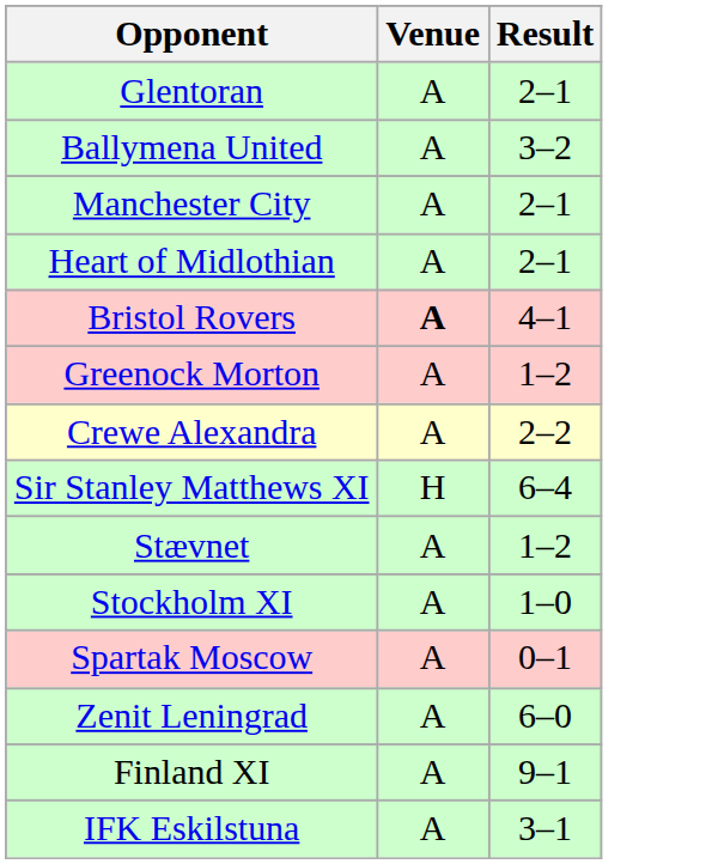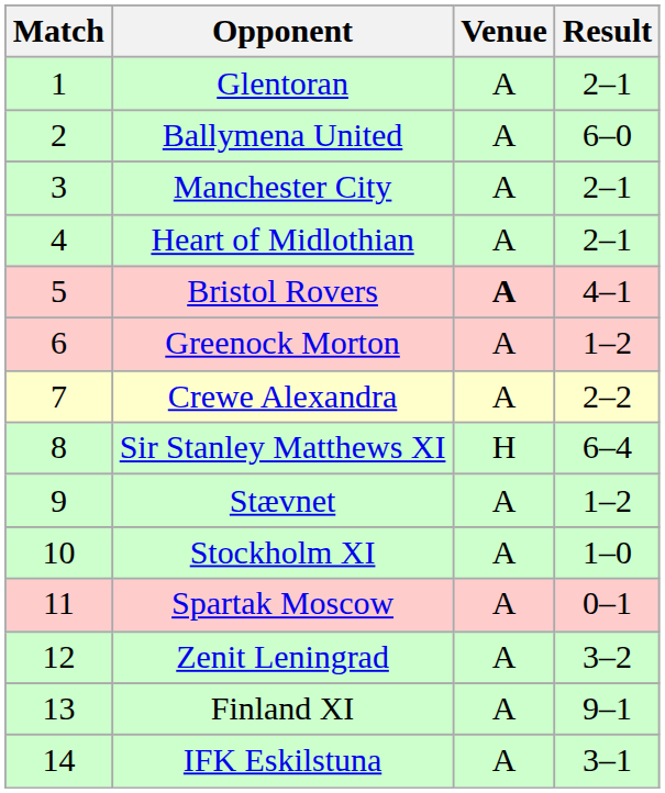 <table class="wikitable" style="font-size:100%; text-align:center">
 <tr>
+<th>Match</th>
 <th>Opponent</th>
 <th>Venue</th>
 <th>Result</th>
 </tr>
 <tr style="background: #CCFFCC;">
+<td align="center">1</td>
 <td><a href='#'>Glentoran</a></td>
 <td>A</td>
 <td>2–1</td>
 </tr>
 <tr style="background: #CCFFCC;">
+<td align="center">2</td>
 <td><a href='#'>Ballymena United</a></td>
 <td>A</td>
-<td>3–2</td>
+<td>6–0</td>
 </tr>
 <tr style="background: #CCFFCC;">
+<td align="center">3</td>
 <td><a href='#'>Manchester City</a></td>
 <td>A</td>
 <td>2–1</td>
 </tr>
 <tr style="background: #CCFFCC;">
+<td align="center">4</td>
 <td><a href='#'>Heart of Midlothian</a></td>
 <td>A</td>
 <td>2–1</td>
 </tr>
 <tr style="background: #FFCCCC;">
+<td align="center">5</td>
 <td><a href='#'>Bristol Rovers</a></td>
 <td><strong>A</strong></td>
 <td>4–1</td>
 </tr>
 <tr style="background: #FFCCCC;">
+<td align="center">6</td>
 <td><a href='#'>Greenock Morton</a></td>
 <td>A</td>
 <td>1–2</td>
 </tr>
 <tr style="background: #FFFFCC;">
+<td align="center">7</td>
 <td><a href='#'>Crewe Alexandra</a></td>
 <td>A</td>
 <td>2–2</td>
 </tr>
 <tr style="background: #CCFFCC;">
+<td align="center">8</td>
 <td><a href='#'>Sir Stanley Matthews XI</a></td>
 <td>H</td>
 <td>6–4</td>
 </tr>
 <tr style="background: #CCFFCC;">
+<td align="center">9</td>
 <td><a href='#'>Stævnet</a></td>
 <td>A</td>
 <td>1–2</td>
 </tr>
 <tr style="background: #CCFFCC;">
+<td align="center">10</td>
 <td><a href='#'>Stockholm XI</a></td>
 <td>A</td>
 <td>1–0</td>
 </tr>
 <tr style="background: #FFCCCC;">
+<td align="center">11</td>
 <td><a href='#'>Spartak Moscow</a></td>
 <td>A</td>
 <td>0–1</td>
 </tr>
 <tr style="background: #CCFFCC;">
+<td align="center">12</td>
 <td><a href='#'>Zenit Leningrad</a></td>
 <td>A</td>
-<td>6–0</td>
+<td>3–2</td>
 </tr>
 <tr style="background: #CCFFCC;">
+<td align="center">13</td>
 <td>Finland XI</td>
 <td>A</td>
 <td>9–1</td>
 </tr>
 <tr style="background: #CCFFCC;">
+<td align="center">14</td>
 <td><a href='#'>IFK Eskilstuna</a></td>
 <td>A</td>
 <td>3–1</td>
 </tr>
 </table>
